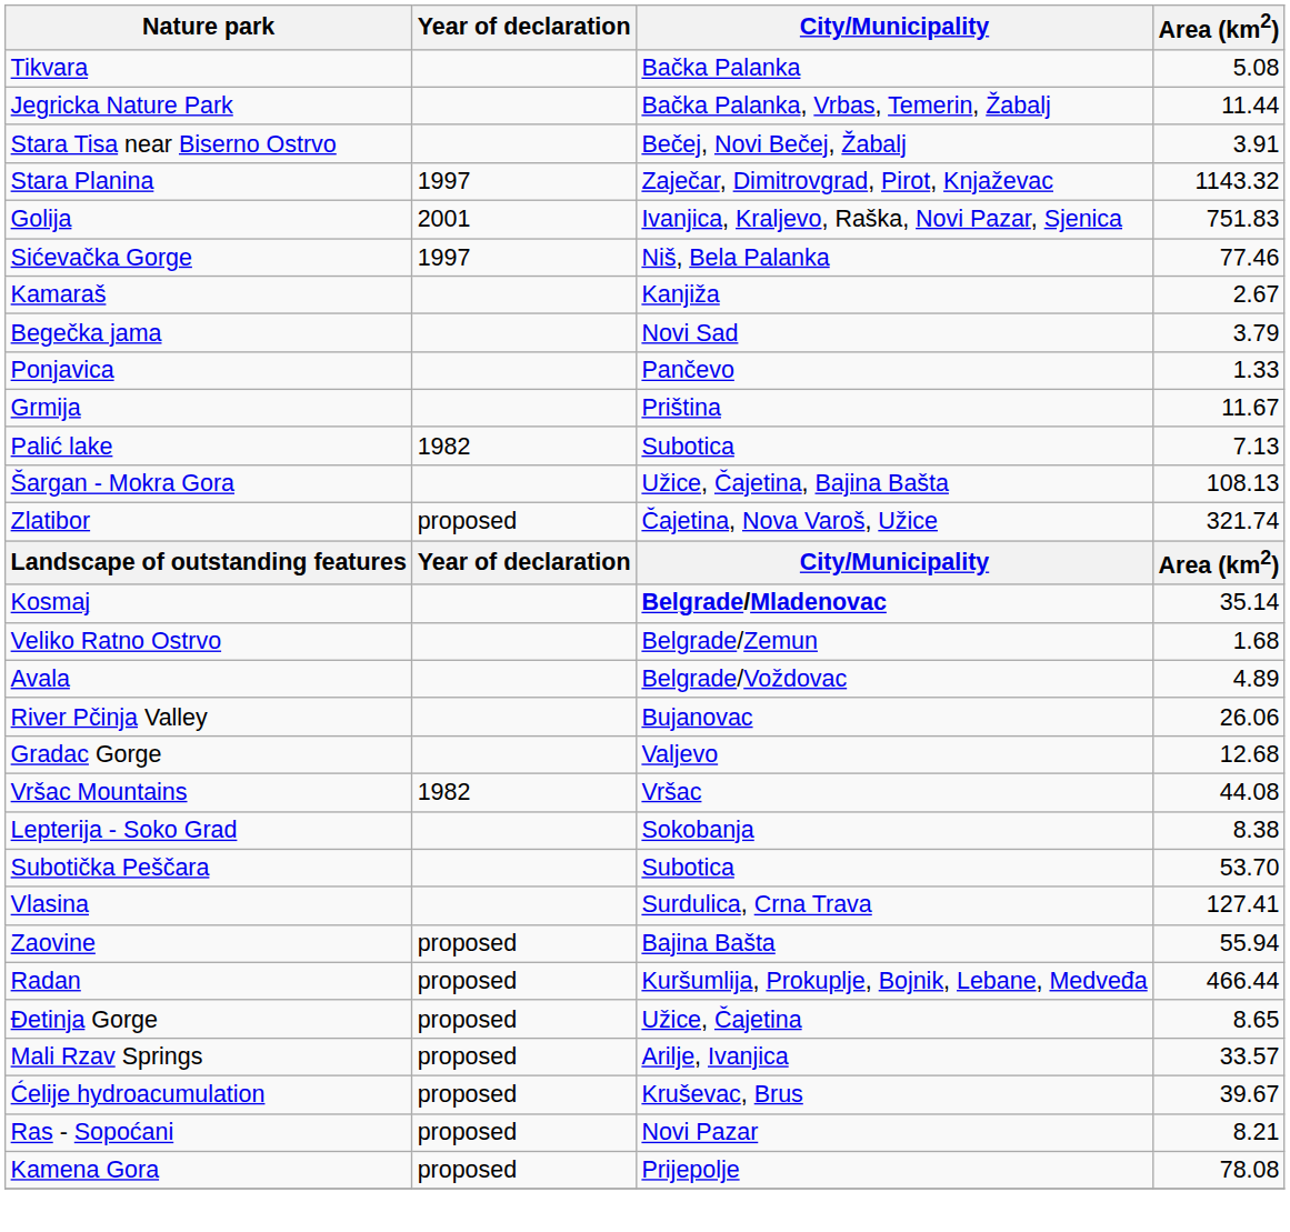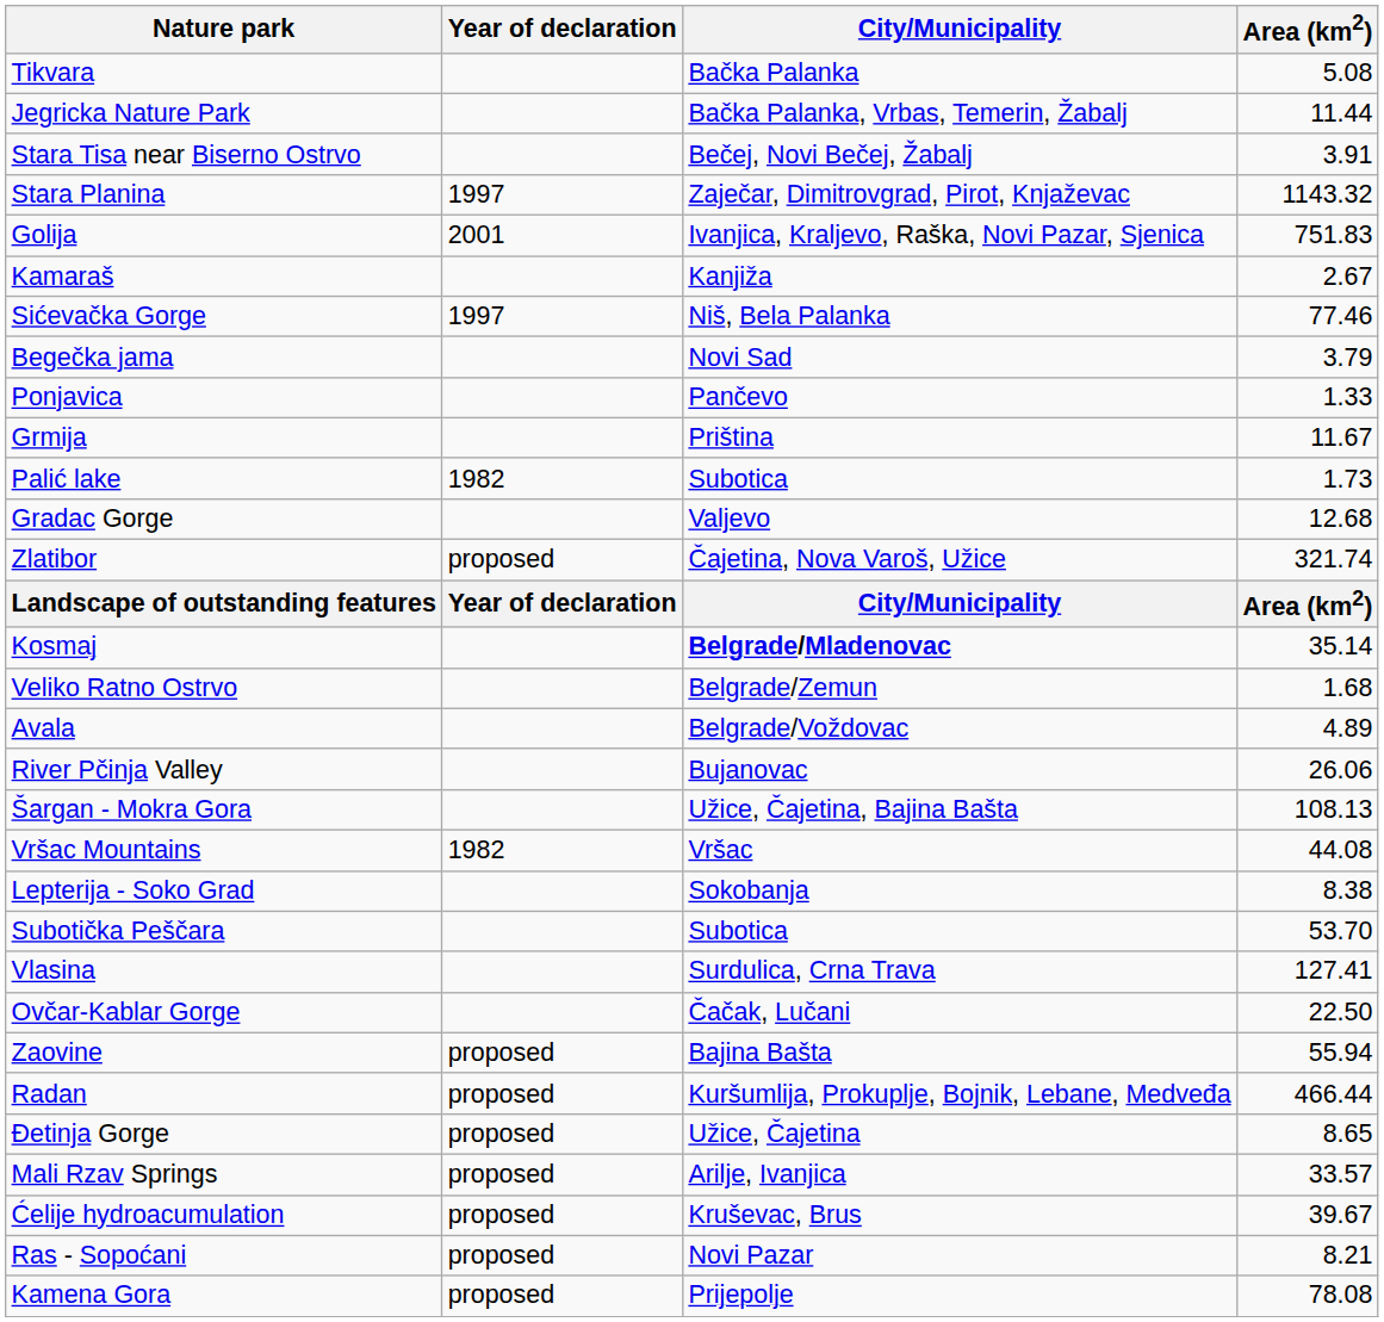 <table class=wikitable>
 <tr>
 <th>Nature park</th>
 <th>Year of declaration</th>
 <th><a href='#'>City/Municipality</a></th>
 <th>Area (km<sup>2</sup>)</th>
 </tr>
 <tr>
 <td><a href='#'>Tikvara</a></td>
 <td></td>
 <td><a href='#'>Bačka Palanka</a></td>
 <td align=right>5.08</td>
 </tr>
 <tr>
 <td><a href='#'>Jegricka Nature Park</a></td>
 <td></td>
 <td><a href='#'>Bačka Palanka</a>, <a href='#'>Vrbas</a>, <a href='#'>Temerin</a>, <a href='#'>Žabalj</a></td>
 <td align=right>11.44</td>
 </tr>
 <tr>
 <td><a href='#'>Stara Tisa</a> near <a href='#'>Biserno Ostrvo</a></td>
 <td></td>
 <td><a href='#'>Bečej</a>, <a href='#'>Novi Bečej</a>, <a href='#'>Žabalj</a></td>
 <td align=right>3.91</td>
 </tr>
 <tr>
 <td><a href='#'>Stara Planina</a></td>
 <td>1997</td>
 <td><a href='#'>Zaječar</a>, <a href='#'>Dimitrovgrad</a>, <a href='#'>Pirot</a>, <a href='#'>Knjaževac</a></td>
 <td align=right>1143.32</td>
 </tr>
 <tr>
 <td><a href='#'>Golija</a></td>
 <td>2001</td>
 <td><a href='#'>Ivanjica</a>, <a href='#'>Kraljevo</a>, Raška, <a href='#'>Novi Pazar</a>, <a href='#'>Sjenica</a></td>
 <td align=right>751.83</td>
 </tr>
 <tr>
+<td><a href='#'>Kamaraš</a></td>
+<td></td>
+<td><a href='#'>Kanjiža</a></td>
+<td align=right>2.67</td>
+</tr>
+<tr>
 <td><a href='#'>Sićevačka Gorge</a></td>
 <td>1997</td>
 <td><a href='#'>Niš</a>, <a href='#'>Bela Palanka</a></td>
 <td align=right>77.46</td>
-</tr>
-<tr>
-<td><a href='#'>Kamaraš</a></td>
-<td></td>
-<td><a href='#'>Kanjiža</a></td>
-<td align=right>2.67</td>
 </tr>
 <tr>
 <td><a href='#'>Begečka jama</a></td>
 <td></td>
 <td><a href='#'>Novi Sad</a></td>
 <td align=right>3.79</td>
 </tr>
 <tr>
 <td><a href='#'>Ponjavica</a></td>
 <td></td>
 <td><a href='#'>Pančevo</a></td>
 <td align=right>1.33</td>
 </tr>
 <tr>
 <td><a href='#'>Grmija</a></td>
 <td></td>
 <td><a href='#'>Priština</a></td>
 <td align=right>11.67</td>
 </tr>
 <tr>
 <td><a href='#'>Palić lake</a></td>
 <td>1982</td>
 <td><a href='#'>Subotica</a></td>
-<td align=right>7.13</td>
+<td align=right>1.73</td>
 </tr>
 <tr>
-<td><a href='#'>Šargan - Mokra Gora</a></td>
+<td><a href='#'>Gradac</a> Gorge</td>
 <td></td>
-<td><a href='#'>Užice</a>, <a href='#'>Čajetina</a>, <a href='#'>Bajina Bašta</a></td>
-<td align=right>108.13</td>
+<td><a href='#'>Valjevo</a></td>
+<td align=right>12.68</td>
 </tr>
 <tr>
 <td><a href='#'>Zlatibor</a></td>
 <td>proposed</td>
 <td><a href='#'>Čajetina</a>, <a href='#'>Nova Varoš</a>, <a href='#'>Užice</a></td>
 <td align=right>321.74</td>
 </tr>
 <tr>
 <th>Landscape of outstanding features</th>
 <th>Year of declaration</th>
 <th><a href='#'>City/Municipality</a></th>
 <th>Area (km<sup>2</sup>)</th>
 </tr>
 <tr>
 <td><a href='#'>Kosmaj</a></td>
 <td></td>
 <td><strong><a href='#'>Belgrade</a>/<a href='#'>Mladenovac</a></strong></td>
 <td align=right>35.14</td>
 </tr>
 <tr>
 <td><a href='#'>Veliko Ratno Ostrvo</a></td>
 <td></td>
 <td><a href='#'>Belgrade</a>/<a href='#'>Zemun</a></td>
 <td align=right>1.68</td>
 </tr>
 <tr>
 <td><a href='#'>Avala</a></td>
 <td></td>
 <td><a href='#'>Belgrade</a>/<a href='#'>Voždovac</a></td>
 <td align=right>4.89</td>
 </tr>
 <tr>
 <td><a href='#'>River Pčinja</a> Valley</td>
 <td></td>
 <td><a href='#'>Bujanovac</a></td>
 <td align=right>26.06</td>
 </tr>
 <tr>
-<td><a href='#'>Gradac</a> Gorge</td>
+<td><a href='#'>Šargan - Mokra Gora</a></td>
 <td></td>
-<td><a href='#'>Valjevo</a></td>
-<td align=right>12.68</td>
+<td><a href='#'>Užice</a>, <a href='#'>Čajetina</a>, <a href='#'>Bajina Bašta</a></td>
+<td align=right>108.13</td>
 </tr>
 <tr>
 <td><a href='#'>Vršac Mountains</a></td>
 <td>1982</td>
 <td><a href='#'>Vršac</a></td>
 <td align=right>44.08</td>
 </tr>
 <tr>
 <td><a href='#'>Lepterija - Soko Grad</a></td>
 <td></td>
 <td><a href='#'>Sokobanja</a></td>
 <td align=right>8.38</td>
 </tr>
 <tr>
 <td><a href='#'>Subotička Peščara</a></td>
 <td></td>
 <td><a href='#'>Subotica</a></td>
 <td align=right>53.70</td>
 </tr>
 <tr>
 <td><a href='#'>Vlasina</a></td>
 <td></td>
 <td><a href='#'>Surdulica</a>, <a href='#'>Crna Trava</a></td>
 <td align=right>127.41</td>
+</tr>
+<tr>
+<td><a href='#'>Ovčar-Kablar Gorge</a></td>
+<td></td>
+<td><a href='#'>Čačak</a>, <a href='#'>Lučani</a></td>
+<td align=right>22.50</td>
 </tr>
 <tr>
 <td><a href='#'>Zaovine</a></td>
 <td>proposed</td>
 <td><a href='#'>Bajina Bašta</a></td>
 <td align=right>55.94</td>
 </tr>
 <tr>
 <td><a href='#'>Radan</a></td>
 <td>proposed</td>
 <td><a href='#'>Kuršumlija</a>, <a href='#'>Prokuplje</a>, <a href='#'>Bojnik</a>, <a href='#'>Lebane</a>, <a href='#'>Medveđa</a></td>
 <td align=right>466.44</td>
 </tr>
 <tr>
 <td><a href='#'>Đetinja</a> Gorge</td>
 <td>proposed</td>
 <td><a href='#'>Užice</a>, <a href='#'>Čajetina</a></td>
 <td align=right>8.65</td>
 </tr>
 <tr>
 <td><a href='#'>Mali Rzav</a> Springs</td>
 <td>proposed</td>
 <td><a href='#'>Arilje</a>, <a href='#'>Ivanjica</a></td>
 <td align=right>33.57</td>
 </tr>
 <tr>
 <td><a href='#'>Ćelije hydroacumulation</a></td>
 <td>proposed</td>
 <td><a href='#'>Kruševac</a>, <a href='#'>Brus</a></td>
 <td align=right>39.67</td>
 </tr>
 <tr>
 <td><a href='#'>Ras</a> - <a href='#'>Sopoćani</a></td>
 <td>proposed</td>
 <td><a href='#'>Novi Pazar</a></td>
 <td align=right>8.21</td>
 </tr>
 <tr>
 <td><a href='#'>Kamena Gora</a></td>
 <td>proposed</td>
 <td><a href='#'>Prijepolje</a></td>
 <td align=right>78.08</td>
 </tr>
 <tr>
 </tr>
 </table>
